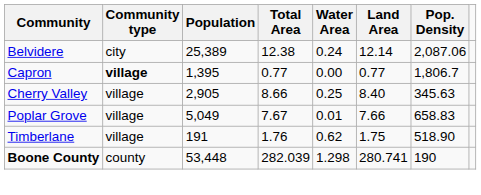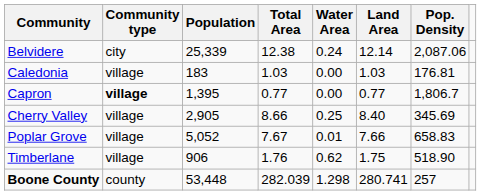 <table class="wikitable sortable">
 <tr>
 <th>Community<br></th>
 <th>Community<br>type</th>
 <th>Population</th>
 <th>Total<br>Area</th>
 <th>Water<br>Area</th>
 <th>Land<br>Area</th>
 <th>Pop.<br>Density</th>
 </tr>
 <tr>
 <td><a href='#'>Belvidere</a></td>
 <td>city</td>
-<td>25,389</td>
+<td>25,339</td>
 <td>12.38</td>
 <td>0.24</td>
 <td>12.14</td>
 <td>2,087.06</td>
+<td></td>
+</tr>
+<tr>
+<td><a href='#'>Caledonia</a></td>
+<td>village</td>
+<td>183</td>
+<td>1.03</td>
+<td>0.00</td>
+<td>1.03</td>
+<td>176.81</td>
 <td></td>
 </tr>
 <tr>
 <td><a href='#'>Capron</a></td>
 <td><strong>village</strong></td>
 <td>1,395</td>
 <td>0.77</td>
 <td>0.00</td>
 <td>0.77</td>
 <td>1,806.7</td>
 <td></td>
 </tr>
 <tr>
 <td><a href='#'>Cherry Valley</a></td>
 <td>village</td>
 <td>2,905</td>
 <td>8.66</td>
 <td>0.25</td>
 <td>8.40</td>
-<td>345.63</td>
+<td>345.69</td>
 <td></td>
 </tr>
 <tr>
 <td><a href='#'>Poplar Grove</a></td>
 <td>village</td>
-<td>5,049</td>
+<td>5,052</td>
 <td>7.67</td>
 <td>0.01</td>
 <td>7.66</td>
 <td>658.83</td>
 <td></td>
 </tr>
 <tr>
 <td><a href='#'>Timberlane</a></td>
 <td>village</td>
-<td>191</td>
+<td>906</td>
 <td>1.76</td>
 <td>0.62</td>
 <td>1.75</td>
 <td>518.90</td>
 <td></td>
 </tr>
 <tr>
 <td><strong>Boone County</strong></td>
 <td>county</td>
 <td>53,448</td>
 <td>282.039</td>
 <td>1.298</td>
 <td>280.741</td>
-<td>190</td>
+<td>257</td>
 <td></td>
 </tr>
 </table>
